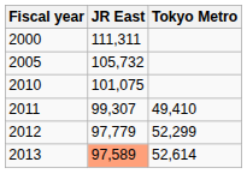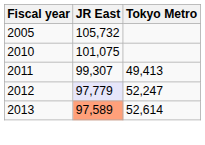 <table class="wikitable">
 <tr>
 <th>Fiscal year</th>
 <th>JR East</th>
 <th>Tokyo Metro</th>
-</tr>
-<tr>
-<td>2000</td>
-<td>111,311</td>
-<td></td>
 </tr>
 <tr>
 <td>2005</td>
 <td>105,732</td>
 <td></td>
 </tr>
 <tr>
 <td>2010</td>
 <td>101,075</td>
 <td></td>
 </tr>
 <tr>
 <td>2011</td>
 <td>99,307</td>
-<td>49,410</td>
+<td>49,413</td>
 </tr>
 <tr>
 <td>2012</td>
-<td>97,779</td>
-<td>52,299</td>
+<td style="background: lavender;">97,779</td>
+<td>52,247</td>
 </tr>
 <tr>
 <td>2013</td>
 <td style="background: lightsalmon;">97,589</td>
 <td>52,614</td>
 </tr>
 </table>
